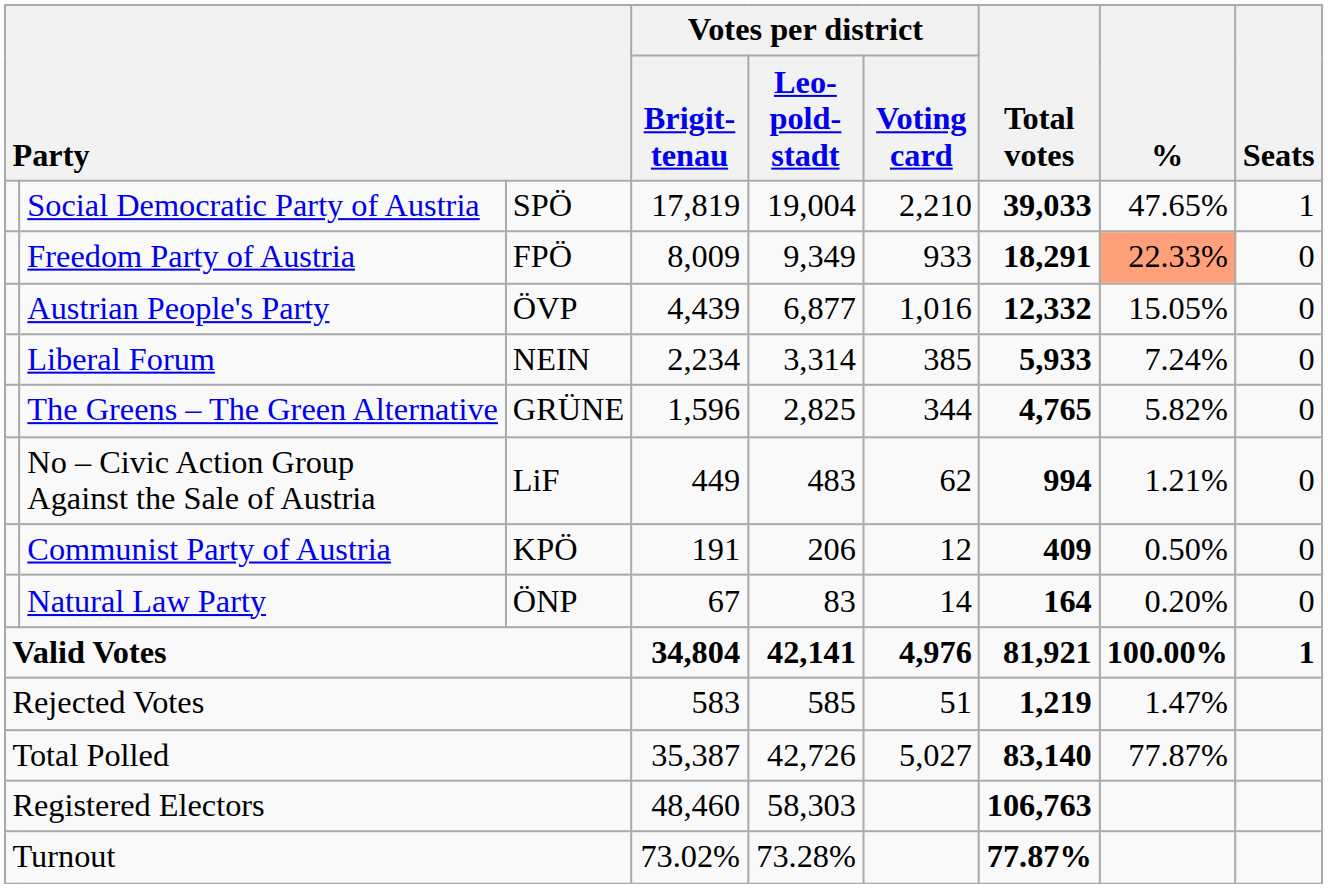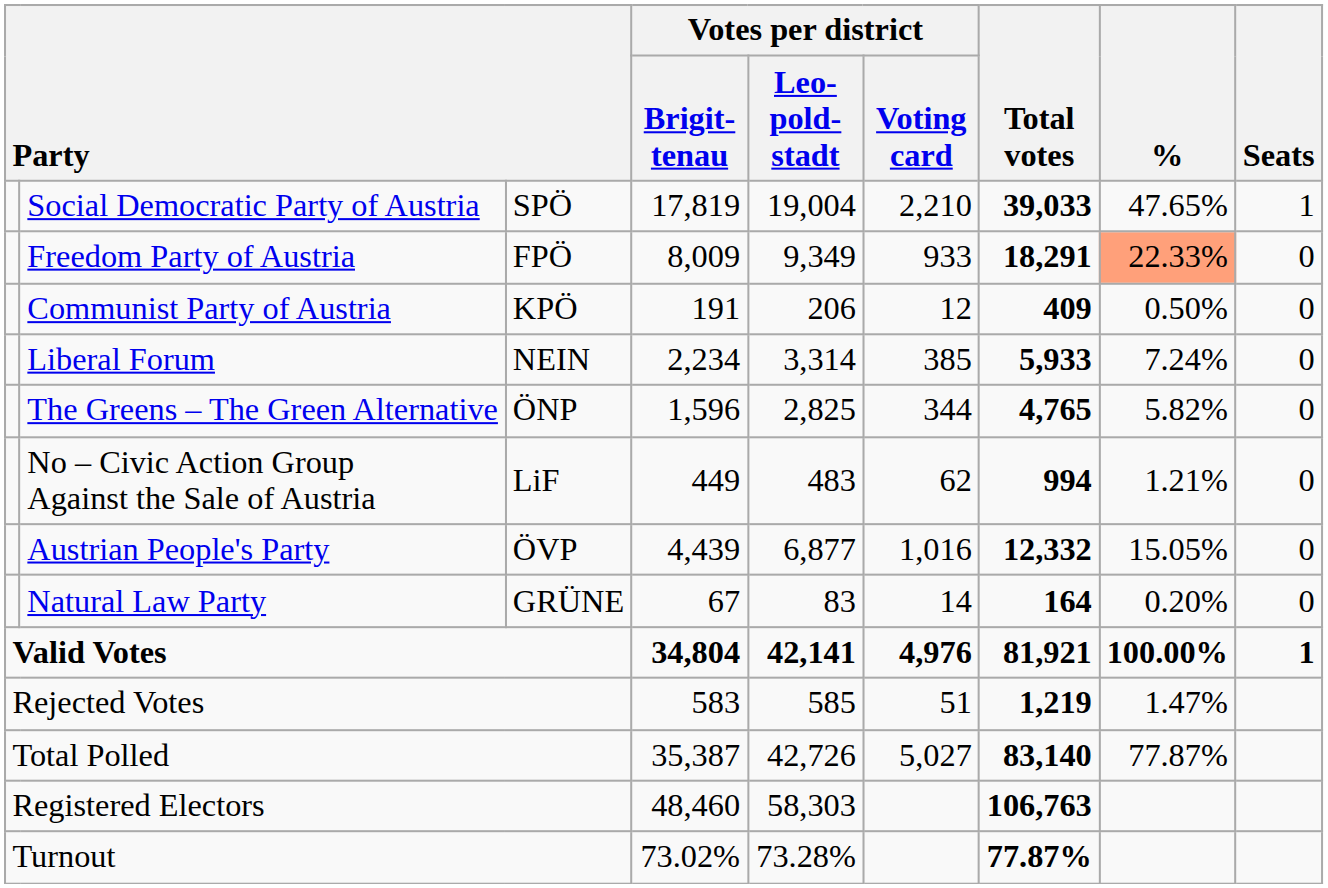 <table class="wikitable" border="1" style="text-align:right;">
 <tr>
 <th style="text-align:left;" valign=bottom rowspan=2 colspan=3>Party</th>
 <th colspan=3>Votes per district</th>
 <th align=center valign=bottom rowspan=2 width="50">Total<br>votes</th>
 <th align=center valign=bottom rowspan=2 width="50">%</th>
 <th align=center valign=bottom rowspan=2>Seats</th>
 </tr>
 <tr>
 <th align=center valign=bottom width="50"><a href='#'>Brigit-<br>tenau</a></th>
 <th align=center valign=bottom width="50"><a href='#'>Leo-<br>pold-<br>stadt</a></th>
 <th align=center valign=bottom width="50"><a href='#'>Voting<br>card</a></th>
 </tr>
 <tr>
 <td></td>
 <td align=left><a href='#'>Social Democratic Party of Austria</a></td>
 <td align=left>SPÖ</td>
 <td>17,819</td>
 <td>19,004</td>
 <td>2,210</td>
 <td><strong>39,033</strong></td>
 <td>47.65%</td>
 <td>1</td>
 </tr>
 <tr>
 <td></td>
 <td align=left><a href='#'>Freedom Party of Austria</a></td>
 <td align=left>FPÖ</td>
 <td>8,009</td>
 <td>9,349</td>
 <td>933</td>
 <td><strong>18,291</strong></td>
 <td style="background: lightsalmon;">22.33%</td>
 <td>0</td>
 </tr>
 <tr>
 <td></td>
-<td align=left><a href='#'>Austrian People's Party</a></td>
-<td align=left>ÖVP</td>
-<td>4,439</td>
-<td>6,877</td>
-<td>1,016</td>
-<td><strong>12,332</strong></td>
-<td>15.05%</td>
+<td align=left><a href='#'>Communist Party of Austria</a></td>
+<td align=left>KPÖ</td>
+<td>191</td>
+<td>206</td>
+<td>12</td>
+<td><strong>409</strong></td>
+<td>0.50%</td>
 <td>0</td>
 </tr>
 <tr>
 <td></td>
 <td align=left><a href='#'>Liberal Forum</a></td>
 <td align=left>NEIN</td>
 <td>2,234</td>
 <td>3,314</td>
 <td>385</td>
 <td><strong>5,933</strong></td>
 <td>7.24%</td>
 <td>0</td>
 </tr>
 <tr>
 <td></td>
 <td align=left style="white-space: nowrap;"><a href='#'>The Greens – The Green Alternative</a></td>
-<td align=left>GRÜNE</td>
+<td align=left>ÖNP</td>
 <td>1,596</td>
 <td>2,825</td>
 <td>344</td>
 <td><strong>4,765</strong></td>
 <td>5.82%</td>
 <td>0</td>
 </tr>
 <tr>
 <td></td>
 <td align=left>No – Civic Action Group<br>Against the Sale of Austria</td>
 <td align=left>LiF</td>
 <td>449</td>
 <td>483</td>
 <td>62</td>
 <td><strong>994</strong></td>
 <td>1.21%</td>
 <td>0</td>
 </tr>
 <tr>
 <td></td>
-<td align=left><a href='#'>Communist Party of Austria</a></td>
-<td align=left>KPÖ</td>
-<td>191</td>
-<td>206</td>
-<td>12</td>
-<td><strong>409</strong></td>
-<td>0.50%</td>
+<td align=left><a href='#'>Austrian People's Party</a></td>
+<td align=left>ÖVP</td>
+<td>4,439</td>
+<td>6,877</td>
+<td>1,016</td>
+<td><strong>12,332</strong></td>
+<td>15.05%</td>
 <td>0</td>
 </tr>
 <tr>
 <td></td>
 <td align=left><a href='#'>Natural Law Party</a></td>
-<td align=left>ÖNP</td>
+<td align=left>GRÜNE</td>
 <td>67</td>
 <td>83</td>
 <td>14</td>
 <td><strong>164</strong></td>
 <td>0.20%</td>
 <td>0</td>
 </tr>
 <tr style="font-weight:bold">
 <td align=left colspan=3>Valid Votes</td>
 <td>34,804</td>
 <td>42,141</td>
 <td>4,976</td>
 <td>81,921</td>
 <td>100.00%</td>
 <td>1</td>
 </tr>
 <tr>
 <td align=left colspan=3>Rejected Votes</td>
 <td>583</td>
 <td>585</td>
 <td>51</td>
 <td><strong>1,219</strong></td>
 <td>1.47%</td>
 <td></td>
 </tr>
 <tr>
 <td align=left colspan=3>Total Polled</td>
 <td>35,387</td>
 <td>42,726</td>
 <td>5,027</td>
 <td><strong>83,140</strong></td>
 <td>77.87%</td>
 <td></td>
 </tr>
 <tr>
 <td align=left colspan=3>Registered Electors</td>
 <td>48,460</td>
 <td>58,303</td>
 <td></td>
 <td><strong>106,763</strong></td>
 <td></td>
 <td></td>
 </tr>
 <tr>
 <td align=left colspan=3>Turnout</td>
 <td>73.02%</td>
 <td>73.28%</td>
 <td></td>
 <td><strong>77.87%</strong></td>
 <td></td>
 <td></td>
 </tr>
 </table>
